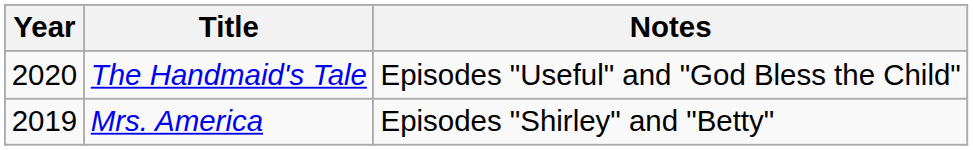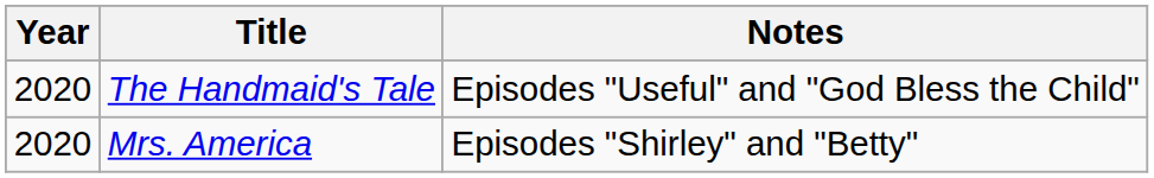 <table class="wikitable">
 <tr>
 <th>Year</th>
 <th>Title</th>
 <th>Notes</th>
 </tr>
 <tr>
 <td>2020</td>
 <td><em><a href='#'>The Handmaid's Tale</a></em></td>
 <td>Episodes "Useful" and "God Bless the Child"</td>
 </tr>
 <tr>
-<td>2019</td>
+<td>2020</td>
 <td><em><a href='#'>Mrs. America</a></em></td>
 <td>Episodes "Shirley" and "Betty"</td>
 </tr>
 </table>
